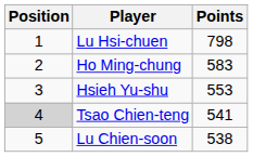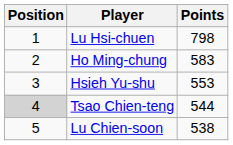 <table class=wikitable>
 <tr>
 <th>Position</th>
 <th>Player</th>
 <th>Points</th>
 </tr>
 <tr>
 <td align=center>1</td>
 <td> <a href='#'>Lu Hsi-chuen</a></td>
 <td align=center>798</td>
 </tr>
 <tr>
 <td align=center>2</td>
 <td> <a href='#'>Ho Ming-chung</a></td>
 <td align=center>583</td>
 </tr>
 <tr>
 <td align=center>3</td>
 <td> <a href='#'>Hsieh Yu-shu</a></td>
 <td align=center>553</td>
 </tr>
 <tr>
 <td align=center style="background: lightgrey;">4</td>
 <td> <a href='#'>Tsao Chien-teng</a></td>
-<td align=center>541</td>
+<td align=center>544</td>
 </tr>
 <tr>
 <td align=center>5</td>
 <td> <a href='#'>Lu Chien-soon</a></td>
 <td align=center>538</td>
 </tr>
 </table>
